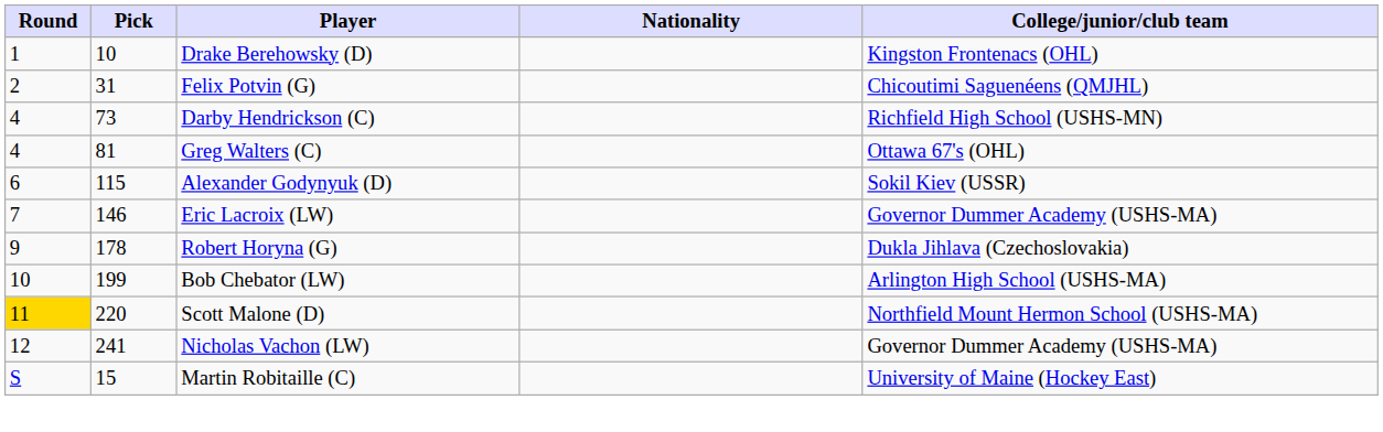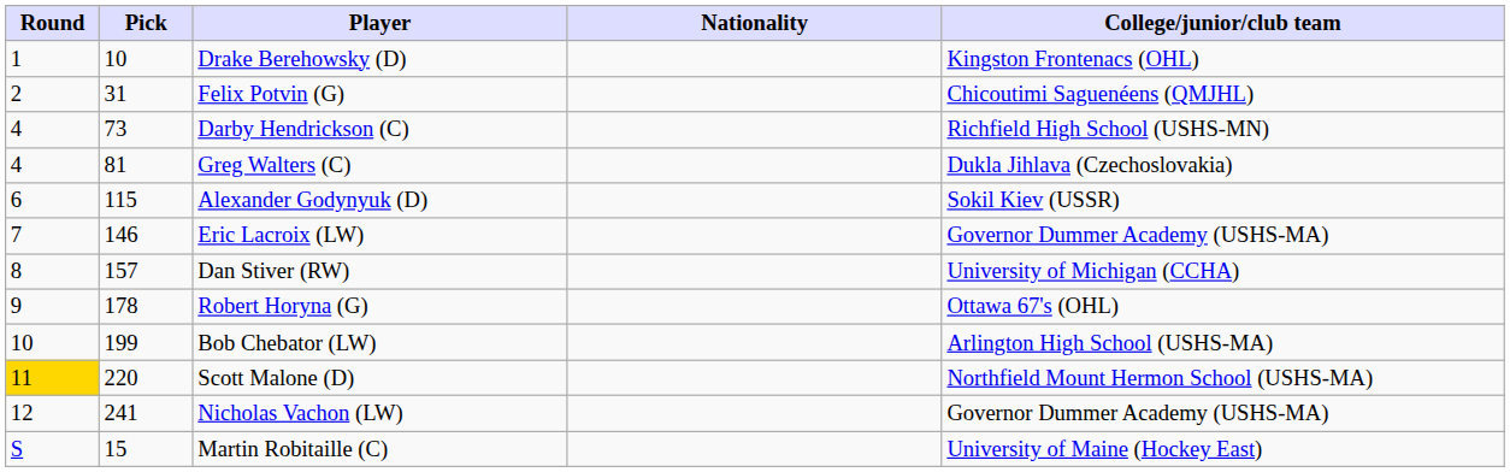 <table class="wikitable">
 <tr>
 <th style="background:#ddf; width:5%;">Round</th>
 <th style="background:#ddf; width:5%;">Pick</th>
 <th style="background:#ddf; width:20%;">Player</th>
 <th style="background:#ddf; width:20%;">Nationality</th>
 <th style="background:#ddf; width:30%;">College/junior/club team</th>
 </tr>
 <tr>
 <td>1</td>
 <td>10</td>
 <td><a href='#'>Drake Berehowsky</a> (D)</td>
 <td></td>
 <td><a href='#'>Kingston Frontenacs</a> (<a href='#'>OHL</a>)</td>
 </tr>
 <tr>
 <td>2</td>
 <td>31</td>
 <td><a href='#'>Felix Potvin</a> (G)</td>
 <td></td>
 <td><a href='#'>Chicoutimi Saguenéens</a> (<a href='#'>QMJHL</a>)</td>
 </tr>
 <tr>
 <td>4</td>
 <td>73</td>
 <td><a href='#'>Darby Hendrickson</a> (C)</td>
 <td></td>
 <td><a href='#'>Richfield High School</a> (USHS-MN)</td>
 </tr>
 <tr>
 <td>4</td>
 <td>81</td>
 <td><a href='#'>Greg Walters</a> (C)</td>
 <td></td>
-<td><a href='#'>Ottawa 67's</a> (OHL)</td>
+<td><a href='#'>Dukla Jihlava</a> (Czechoslovakia)</td>
 </tr>
 <tr>
 <td>6</td>
 <td>115</td>
 <td><a href='#'>Alexander Godynyuk</a> (D)</td>
 <td></td>
 <td><a href='#'>Sokil Kiev</a> (USSR)</td>
 </tr>
 <tr>
 <td>7</td>
 <td>146</td>
 <td><a href='#'>Eric Lacroix</a> (LW)</td>
 <td></td>
 <td><a href='#'>Governor Dummer Academy</a> (USHS-MA)</td>
 </tr>
 <tr>
+<td>8</td>
+<td>157</td>
+<td>Dan Stiver (RW)</td>
+<td></td>
+<td><a href='#'>University of Michigan</a> (<a href='#'>CCHA</a>)</td>
+</tr>
+<tr>
 <td>9</td>
 <td>178</td>
 <td><a href='#'>Robert Horyna</a> (G)</td>
 <td></td>
-<td><a href='#'>Dukla Jihlava</a> (Czechoslovakia)</td>
+<td><a href='#'>Ottawa 67's</a> (OHL)</td>
 </tr>
 <tr>
 <td>10</td>
 <td>199</td>
 <td>Bob Chebator (LW)</td>
 <td></td>
 <td><a href='#'>Arlington High School</a> (USHS-MA)</td>
 </tr>
 <tr>
 <td style="background: gold;">11</td>
 <td>220</td>
 <td>Scott Malone (D)</td>
 <td></td>
 <td><a href='#'>Northfield Mount Hermon School</a> (USHS-MA)</td>
 </tr>
 <tr>
 <td>12</td>
 <td>241</td>
 <td><a href='#'>Nicholas Vachon</a> (LW)</td>
 <td></td>
 <td>Governor Dummer Academy (USHS-MA)</td>
 </tr>
 <tr>
 <td><a href='#'>S</a></td>
 <td>15</td>
 <td>Martin Robitaille (C)</td>
 <td></td>
 <td><a href='#'>University of Maine</a> (<a href='#'>Hockey East</a>)</td>
 </tr>
 </table>
